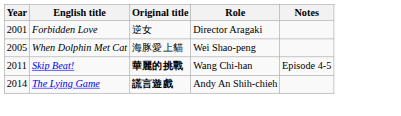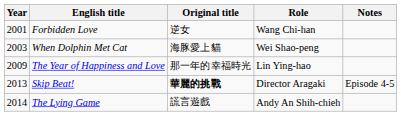 <table class="wikitable sortable">
 <tr>
 <th>Year</th>
 <th>English title</th>
 <th>Original title</th>
 <th>Role</th>
 <th class="unsortable">Notes</th>
 </tr>
 <tr>
 <td>2001</td>
 <td><em>Forbidden Love</em></td>
 <td>逆女</td>
-<td>Director Aragaki</td>
+<td>Wang Chi-han</td>
 <td></td>
 </tr>
 <tr>
-<td>2005</td>
+<td>2003</td>
 <td><em>When Dolphin Met Cat</em></td>
 <td>海豚愛上貓</td>
 <td>Wei Shao-peng</td>
 <td></td>
 </tr>
 <tr>
-<td>2011</td>
+<td>2009</td>
+<td><em><a href='#'>The Year of Happiness and Love</a></em></td>
+<td>那一年的幸福時光</td>
+<td>Lin Ying-hao</td>
+<td></td>
+</tr>
+<tr>
+<td>2013</td>
 <td><em><a href='#'>Skip Beat!</a></em></td>
 <td><strong>華麗的挑戰</strong></td>
-<td>Wang Chi-han</td>
+<td>Director Aragaki</td>
 <td>Episode 4-5</td>
 </tr>
 <tr>
 <td>2014</td>
 <td><em><a href='#'>The Lying Game</a></em></td>
-<td><strong>謊言遊戲</strong></td>
+<td>謊言遊戲</td>
 <td>Andy An Shih-chieh</td>
 <td></td>
 </tr>
 </table>
